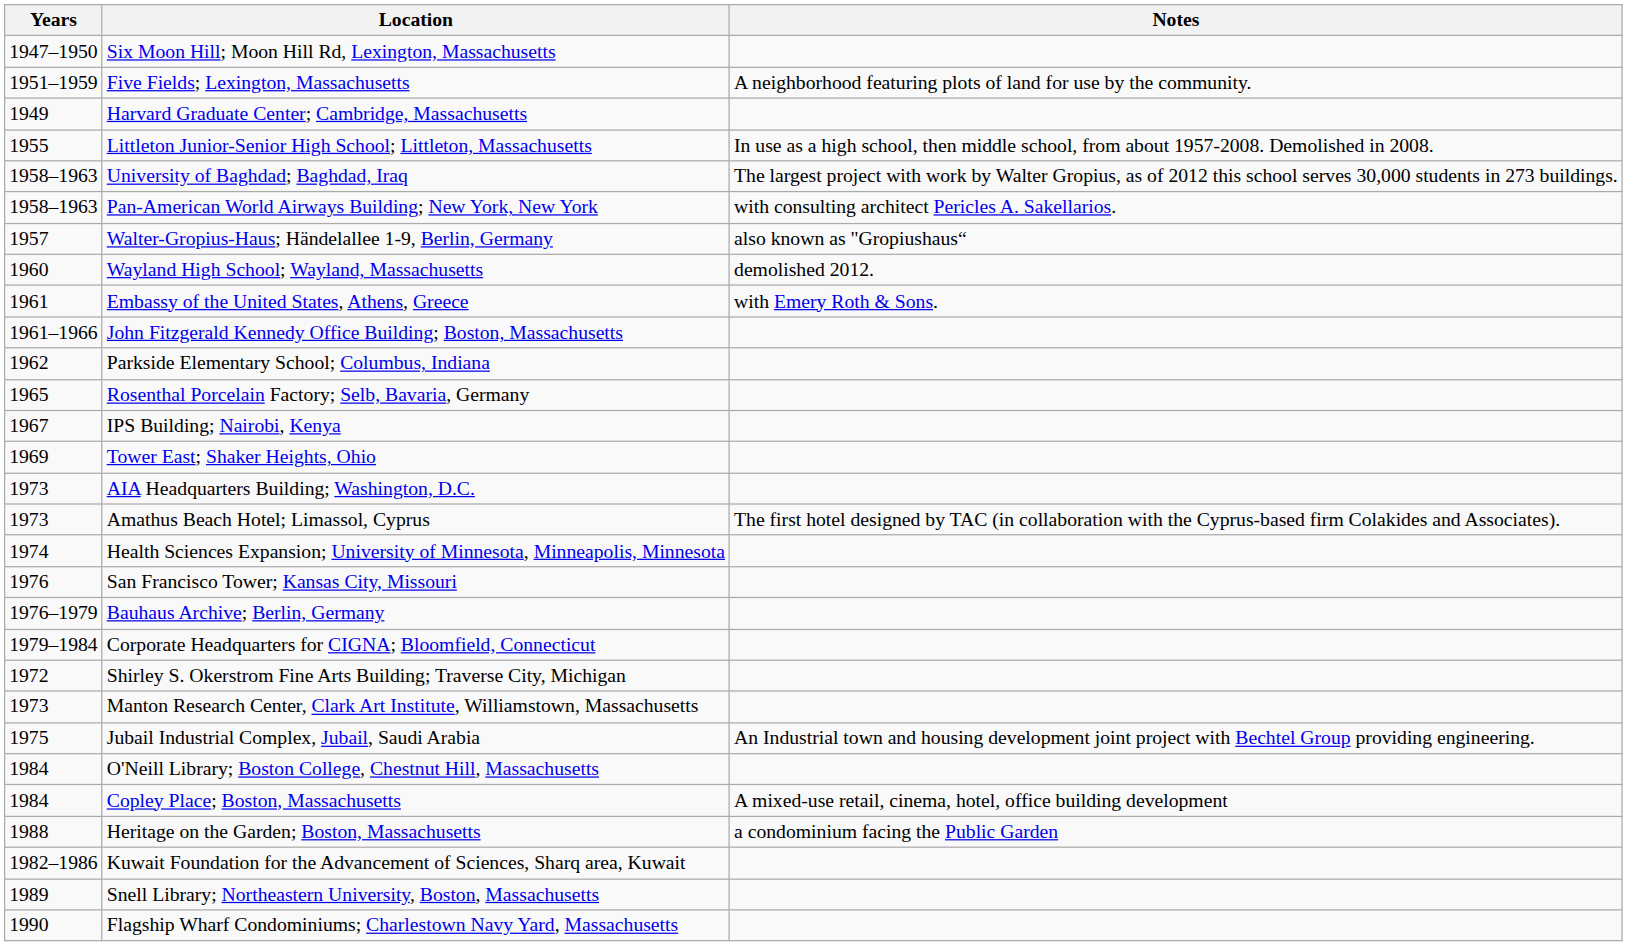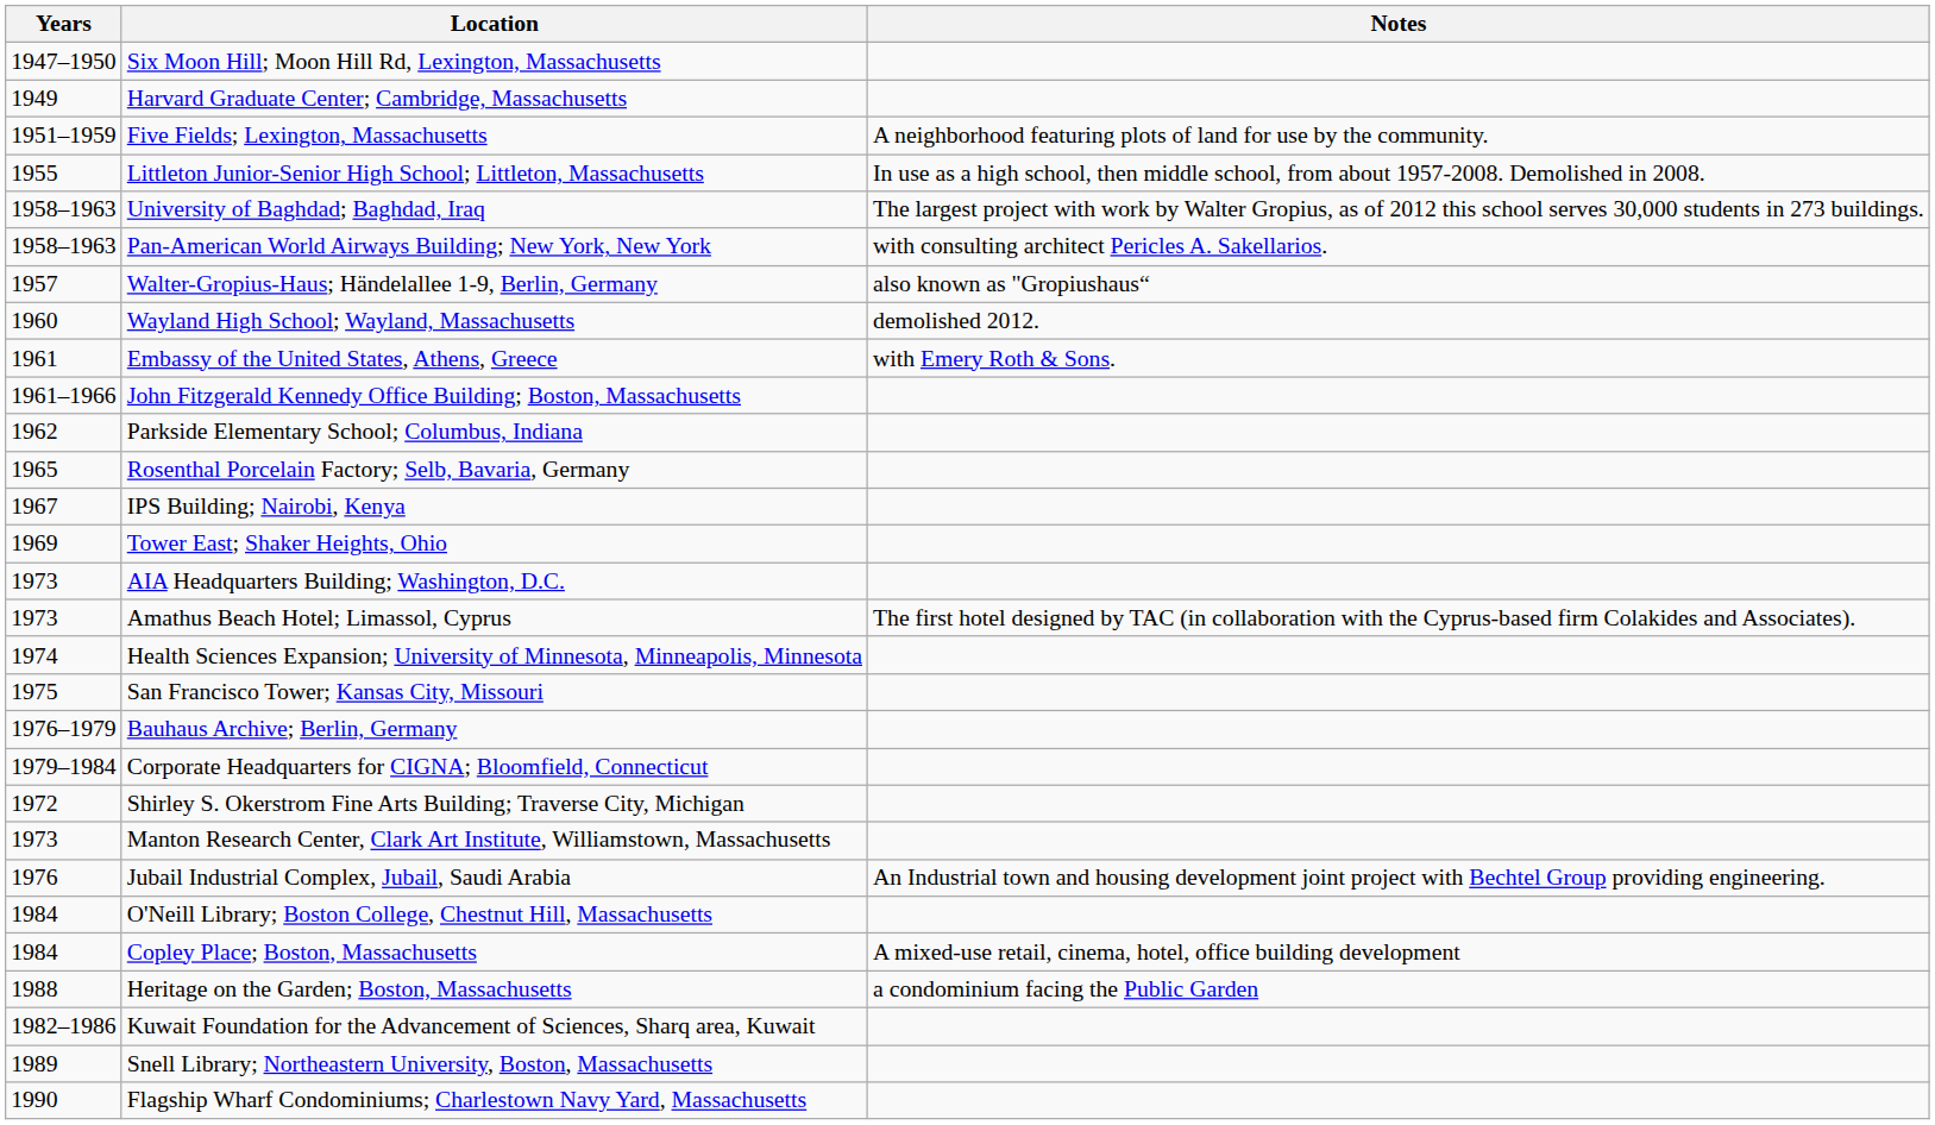 <table class="wikitable sortable">
 <tr>
 <th>Years</th>
 <th>Location</th>
 <th>Notes</th>
 </tr>
 <tr>
 <td>1947–1950</td>
 <td><a href='#'>Six Moon Hill</a>; Moon Hill Rd, <a href='#'>Lexington, Massachusetts</a></td>
 <td></td>
 </tr>
 <tr>
+<td>1949</td>
+<td><a href='#'>Harvard Graduate Center</a>; <a href='#'>Cambridge, Massachusetts</a></td>
+<td></td>
+</tr>
+<tr>
 <td>1951–1959</td>
 <td><a href='#'>Five Fields</a>; <a href='#'>Lexington, Massachusetts</a></td>
 <td>A neighborhood featuring plots of land for use by the community.</td>
-</tr>
-<tr>
-<td>1949</td>
-<td><a href='#'>Harvard Graduate Center</a>; <a href='#'>Cambridge, Massachusetts</a></td>
-<td></td>
 </tr>
 <tr>
 <td>1955</td>
 <td><a href='#'>Littleton Junior-Senior High School</a>; <a href='#'>Littleton, Massachusetts</a></td>
 <td>In use as a high school, then middle school, from about 1957-2008. Demolished in 2008.</td>
 </tr>
 <tr>
 <td>1958–1963</td>
 <td><a href='#'>University of Baghdad</a>; <a href='#'>Baghdad, Iraq</a></td>
 <td>The largest project with work by Walter Gropius, as of 2012 this school serves 30,000 students in 273 buildings.</td>
 </tr>
 <tr>
 <td>1958–1963</td>
 <td><a href='#'>Pan-American World Airways Building</a>; <a href='#'>New York, New York</a></td>
 <td>with consulting architect <a href='#'>Pericles A. Sakellarios</a>.</td>
 </tr>
 <tr>
 <td>1957</td>
 <td><a href='#'>Walter-Gropius-Haus</a>; Händelallee 1-9, <a href='#'>Berlin, Germany</a></td>
 <td>also known as "Gropiushaus“</td>
 </tr>
 <tr>
 <td>1960</td>
 <td><a href='#'>Wayland High School</a>; <a href='#'>Wayland, Massachusetts</a></td>
 <td>demolished 2012.</td>
 </tr>
 <tr>
 <td>1961</td>
 <td><a href='#'>Embassy of the United States</a>, <a href='#'>Athens</a>, <a href='#'>Greece</a></td>
 <td>with <a href='#'>Emery Roth & Sons</a>.</td>
 </tr>
 <tr>
 <td>1961–1966</td>
 <td><a href='#'>John Fitzgerald Kennedy Office Building</a>; <a href='#'>Boston, Massachusetts</a></td>
 <td></td>
 </tr>
 <tr>
 <td>1962</td>
 <td>Parkside Elementary School; <a href='#'>Columbus, Indiana</a></td>
 <td></td>
 </tr>
 <tr>
 <td>1965</td>
 <td><a href='#'>Rosenthal Porcelain</a> Factory; <a href='#'>Selb, Bavaria</a>, Germany</td>
 <td></td>
 </tr>
 <tr>
 <td>1967</td>
 <td>IPS Building; <a href='#'>Nairobi</a>, <a href='#'>Kenya</a></td>
 <td></td>
 </tr>
 <tr>
 <td>1969</td>
 <td><a href='#'>Tower East</a>; <a href='#'>Shaker Heights, Ohio</a></td>
 <td></td>
 </tr>
 <tr>
 <td>1973</td>
 <td><a href='#'>AIA</a> Headquarters Building; <a href='#'>Washington, D.C.</a></td>
 <td></td>
 </tr>
 <tr>
 <td>1973</td>
 <td>Amathus Beach Hotel; Limassol, Cyprus</td>
 <td>The first hotel designed by TAC (in collaboration with the Cyprus-based firm Colakides and Associates).</td>
 </tr>
 <tr>
 <td>1974</td>
 <td>Health Sciences Expansion; <a href='#'>University of Minnesota</a>, <a href='#'>Minneapolis, Minnesota</a></td>
 <td></td>
 </tr>
 <tr>
-<td>1976</td>
+<td>1975</td>
 <td>San Francisco Tower; <a href='#'>Kansas City, Missouri</a></td>
 <td></td>
 </tr>
 <tr>
 <td>1976–1979</td>
 <td><a href='#'>Bauhaus Archive</a>; <a href='#'>Berlin, Germany</a></td>
 <td></td>
 </tr>
 <tr>
 <td>1979–1984</td>
 <td>Corporate Headquarters for <a href='#'>CIGNA</a>; <a href='#'>Bloomfield, Connecticut</a></td>
 <td></td>
 </tr>
 <tr>
 <td>1972</td>
 <td>Shirley S. Okerstrom Fine Arts Building; Traverse City, Michigan</td>
 <td></td>
 </tr>
 <tr>
 <td>1973</td>
 <td>Manton Research Center, <a href='#'>Clark Art Institute</a>, Williamstown, Massachusetts</td>
 <td></td>
 </tr>
 <tr>
-<td>1975</td>
+<td>1976</td>
 <td>Jubail Industrial Complex, <a href='#'>Jubail</a>, Saudi Arabia</td>
 <td>An Industrial town and housing development joint project with <a href='#'>Bechtel Group</a> providing engineering.</td>
 </tr>
 <tr>
 <td>1984</td>
 <td>O'Neill Library; <a href='#'>Boston College</a>, <a href='#'>Chestnut Hill</a>, <a href='#'>Massachusetts</a></td>
 <td></td>
 </tr>
 <tr>
 <td>1984</td>
 <td><a href='#'>Copley Place</a>; <a href='#'>Boston, Massachusetts</a></td>
 <td>A mixed-use retail, cinema, hotel, office building development</td>
 </tr>
 <tr>
 <td>1988</td>
 <td>Heritage on the Garden; <a href='#'>Boston, Massachusetts</a></td>
 <td>a condominium facing the <a href='#'>Public Garden</a></td>
 </tr>
 <tr>
 <td>1982–1986</td>
 <td>Kuwait Foundation for the Advancement of Sciences, Sharq area, Kuwait</td>
 <td></td>
 </tr>
 <tr>
 <td>1989</td>
 <td>Snell Library; <a href='#'>Northeastern University</a>, <a href='#'>Boston</a>, <a href='#'>Massachusetts</a></td>
 <td></td>
 </tr>
 <tr>
 <td>1990</td>
 <td>Flagship Wharf Condominiums; <a href='#'>Charlestown Navy Yard</a>, <a href='#'>Massachusetts</a></td>
 <td></td>
 </tr>
 </table>
